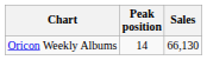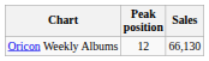 <table class="wikitable">
 <tr>
 <th>Chart</th>
 <th>Peak<br>position</th>
 <th>Sales</th>
 </tr>
 <tr>
 <td><a href='#'>Oricon</a> Weekly Albums</td>
-<td align="center">14</td>
+<td align="center">12</td>
 <td>66,130</td>
 </tr>
 </table>
